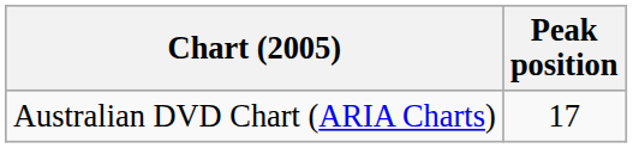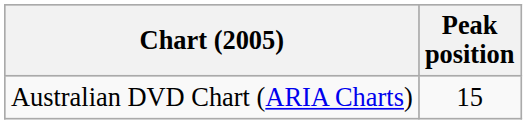 <table class="wikitable sortable plainrowheaders" style="text-align:center">
 <tr>
 <th scope="col">Chart (2005)</th>
 <th scope="col">Peak<br> position</th>
 </tr>
 <tr>
 <td>Australian DVD Chart (<a href='#'>ARIA Charts</a>)</td>
-<td align="center">17</td>
+<td align="center">15</td>
 </tr>
 </table>
